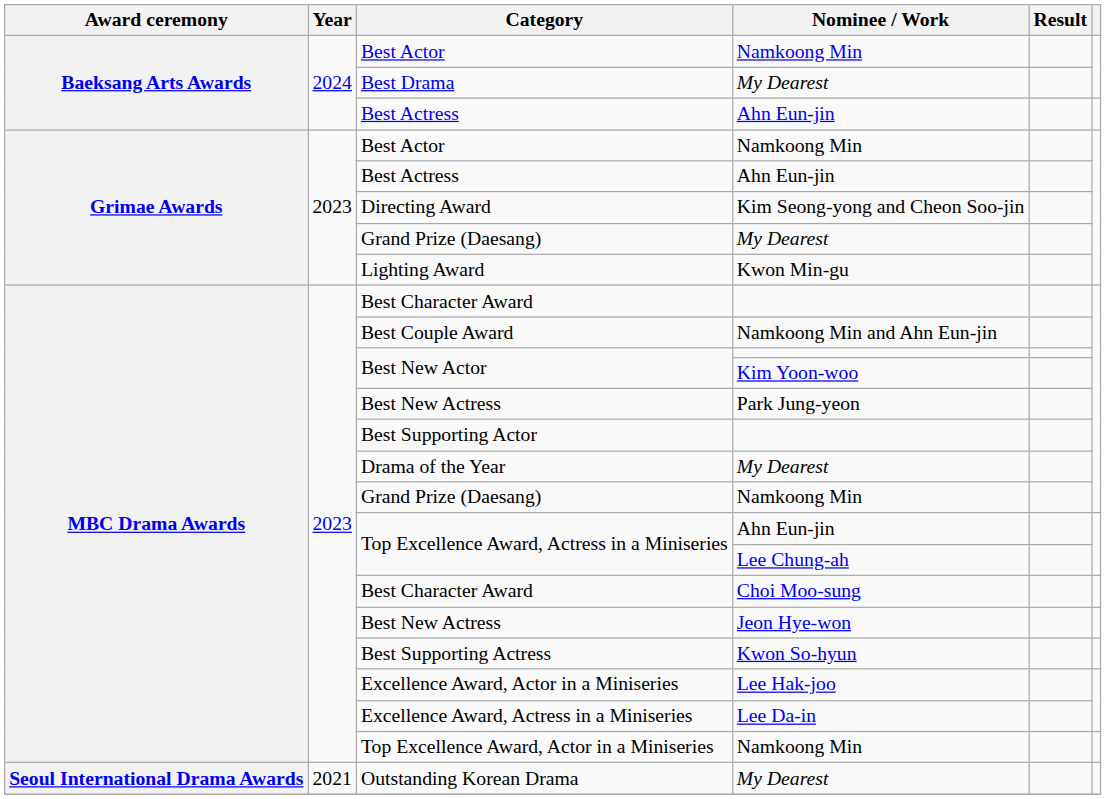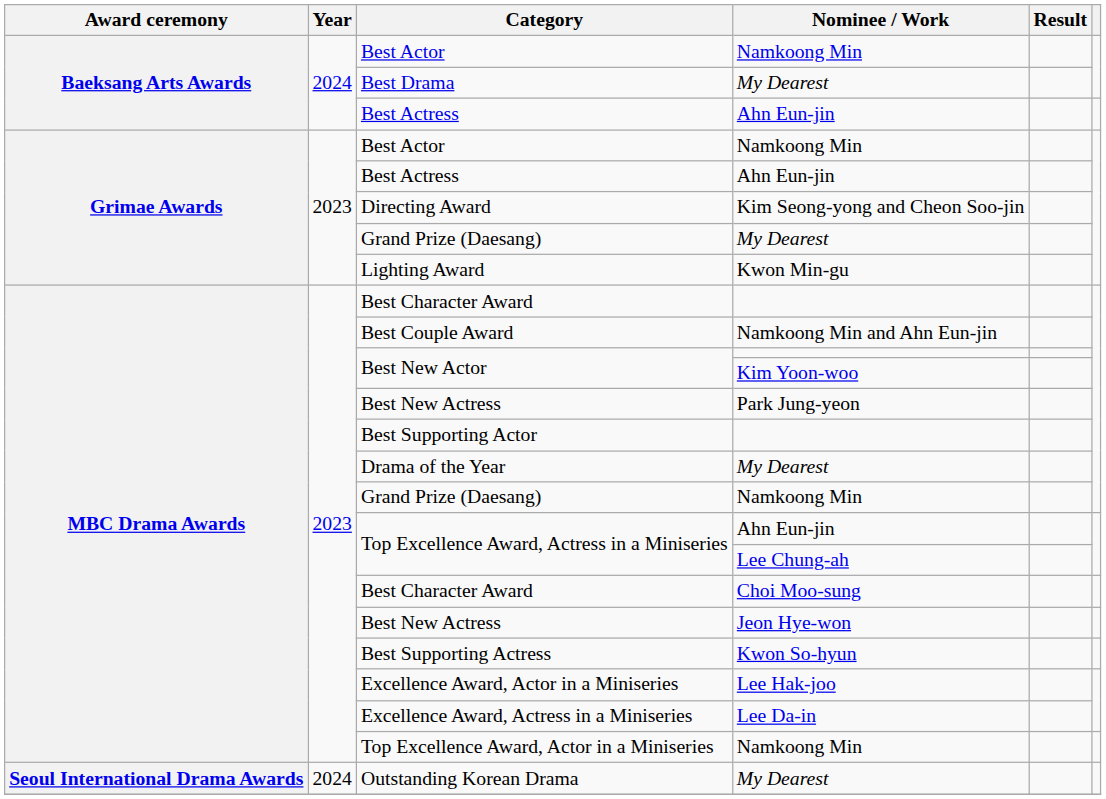 <table class="wikitable plainrowheaders sortable">
 <tr>
 <th scope="col">Award ceremony </th>
 <th scope="col">Year</th>
 <th scope="col">Category </th>
 <th scope="col">Nominee / Work</th>
 <th scope="col">Result</th>
 <th scope="col" class="unsortable"></th>
 </tr>
 <tr>
 <th scope="row" rowspan="3"><a href='#'>Baeksang Arts Awards</a></th>
 <td rowspan="3" style="text-align:center"><a href='#'>2024</a></td>
 <td><a href='#'>Best Actor</a></td>
 <td><a href='#'>Namkoong Min</a></td>
 <td></td>
 <td rowspan="2" style="text-align:center"></td>
 </tr>
 <tr>
 <td><a href='#'>Best Drama</a></td>
 <td><em>My Dearest</em></td>
 <td></td>
 </tr>
 <tr>
 <td><a href='#'>Best Actress</a></td>
 <td><a href='#'>Ahn Eun-jin</a></td>
 <td></td>
 <td style="text-align:center"></td>
 </tr>
 <tr>
 <th scope="row" rowspan="5"><a href='#'>Grimae Awards</a></th>
 <td rowspan="5" style="text-align:center">2023</td>
 <td>Best Actor</td>
 <td>Namkoong Min</td>
 <td></td>
 <td rowspan="5" style="text-align:center"></td>
 </tr>
 <tr>
 <td>Best Actress</td>
 <td>Ahn Eun-jin</td>
 <td></td>
 </tr>
 <tr>
 <td>Directing Award</td>
 <td>Kim Seong-yong and Cheon Soo-jin</td>
 <td></td>
 </tr>
 <tr>
 <td>Grand Prize (Daesang)</td>
 <td><em>My Dearest</em></td>
 <td></td>
 </tr>
 <tr>
 <td>Lighting Award</td>
 <td>Kwon Min-gu</td>
 <td></td>
 </tr>
 <tr>
 <th scope="row" rowspan="16"><a href='#'>MBC Drama Awards</a></th>
 <td rowspan="16" style="text-align:center"><a href='#'>2023</a></td>
 <td>Best Character Award</td>
 <td></td>
 <td></td>
 <td rowspan="8" style="text-align:center"></td>
 </tr>
 <tr>
 <td>Best Couple Award</td>
 <td>Namkoong Min and Ahn Eun-jin</td>
 <td></td>
 </tr>
 <tr>
 <td rowspan="2" style="text-align:left">Best New Actor</td>
 <td></td>
 <td></td>
 </tr>
 <tr>
 <td><a href='#'>Kim Yoon-woo</a></td>
 <td></td>
 </tr>
 <tr>
 <td>Best New Actress</td>
 <td>Park Jung-yeon</td>
 <td></td>
 </tr>
 <tr>
 <td>Best Supporting Actor</td>
 <td></td>
 <td></td>
 </tr>
 <tr>
 <td>Drama of the Year</td>
 <td><em>My Dearest</em></td>
 <td></td>
 </tr>
 <tr>
 <td>Grand Prize (Daesang)</td>
 <td>Namkoong Min</td>
 <td></td>
 </tr>
 <tr>
 <td rowspan="2">Top Excellence Award, Actress in a Miniseries</td>
 <td>Ahn Eun-jin</td>
 <td></td>
 <td rowspan="2" style="text-align:center"></td>
 </tr>
 <tr>
 <td><a href='#'>Lee Chung-ah</a></td>
 <td></td>
 </tr>
 <tr>
 <td>Best Character Award</td>
 <td><a href='#'>Choi Moo-sung</a></td>
 <td></td>
 <td style="text-align:center"></td>
 </tr>
 <tr>
 <td>Best New Actress</td>
 <td><a href='#'>Jeon Hye-won</a></td>
 <td></td>
 <td style="text-align:center"></td>
 </tr>
 <tr>
 <td>Best Supporting Actress</td>
 <td><a href='#'>Kwon So-hyun</a></td>
 <td></td>
 <td style="text-align:center"></td>
 </tr>
 <tr>
 <td>Excellence Award, Actor in a Miniseries</td>
 <td><a href='#'>Lee Hak-joo</a></td>
 <td></td>
 <td rowspan="2" style="text-align:center"></td>
 </tr>
 <tr>
 <td>Excellence Award, Actress in a Miniseries</td>
 <td><a href='#'>Lee Da-in</a></td>
 <td></td>
 </tr>
 <tr>
 <td>Top Excellence Award, Actor in a Miniseries</td>
 <td>Namkoong Min</td>
 <td></td>
 <td style="text-align:center"></td>
 </tr>
 <tr>
 <th scope="row"><a href='#'>Seoul International Drama Awards</a></th>
-<td style="text-align:center">2021</td>
+<td style="text-align:center">2024</td>
 <td>Outstanding Korean Drama</td>
 <td><em>My Dearest</em></td>
 <td></td>
 <td style="text-align:center"></td>
 </tr>
 <tr>
 </tr>
 </table>
